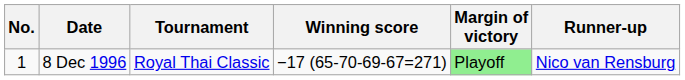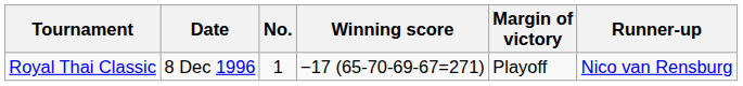 <table class="wikitable" style="font-size:95%;">
 <tr>
+<th>Tournament</th>
+<th>Date</th>
 <th>No.</th>
-<th>Date</th>
-<th>Tournament</th>
 <th>Winning score</th>
 <th>Margin of<br>victory</th>
 <th>Runner-up</th>
 </tr>
 <tr>
+<td><a href='#'>Royal Thai Classic</a></td>
+<td align=right>8 Dec <a href='#'>1996</a></td>
 <td align=center>1</td>
-<td align=right>8 Dec <a href='#'>1996</a></td>
-<td><a href='#'>Royal Thai Classic</a></td>
 <td>−17 (65-70-69-67=271)</td>
-<td style="background: lightgreen;">Playoff</td>
+<td>Playoff</td>
 <td> <a href='#'>Nico van Rensburg</a></td>
 </tr>
 </table>
